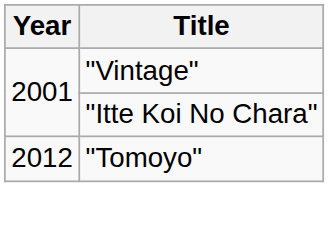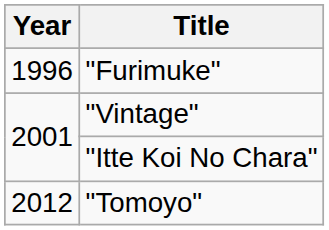 <table class="wikitable">
 <tr>
 <th>Year</th>
 <th>Title</th>
+</tr>
+<tr>
+<td>1996</td>
+<td>"Furimuke"</td>
 </tr>
 <tr>
 <td rowspan="2">2001</td>
 <td>"Vintage"</td>
 </tr>
 <tr>
 <td>"Itte Koi No Chara"</td>
 </tr>
 <tr>
 <td>2012</td>
 <td>"Tomoyo"</td>
 </tr>
 </table>
